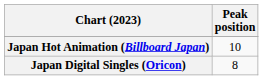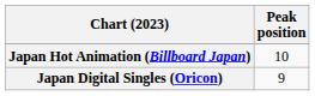 <table class="wikitable sortable plainrowheaders" style="text-align:center">
 <tr>
 <th scope="col">Chart (2023)</th>
 <th scope="col">Peak<br>position</th>
 </tr>
 <tr>
 </tr>
 <tr>
 <th scope="row">Japan Hot Animation (<em><a href='#'>Billboard Japan</a></em>)</th>
 <td>10</td>
 </tr>
 <tr>
 <th scope="row">Japan Digital Singles (<a href='#'>Oricon</a>)</th>
-<td>8</td>
+<td>9</td>
 </tr>
 </table>
